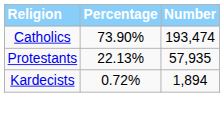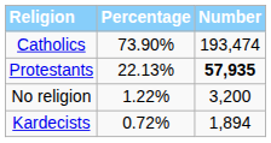 <table class="wikitable">
 <tr style="background:#87CEFA; color:white">
 <td><strong>Religion </strong></td>
 <td><strong>Percentage</strong></td>
 <td><strong>Number</strong></td>
 </tr>
 <tr align="center">
 <td><a href='#'>Catholics</a></td>
 <td>73.90%</td>
 <td>193,474</td>
 </tr>
 <tr align="center">
 <td><a href='#'>Protestants</a></td>
 <td>22.13%</td>
-<td>57,935</td>
+<td><strong>57,935</strong></td>
+</tr>
+<tr align="center">
+<td>No religion</td>
+<td>1.22%</td>
+<td>3,200</td>
 </tr>
 <tr align="center">
 <td><a href='#'>Kardecists</a></td>
 <td>0.72%</td>
 <td>1,894</td>
 </tr>
 </table>
